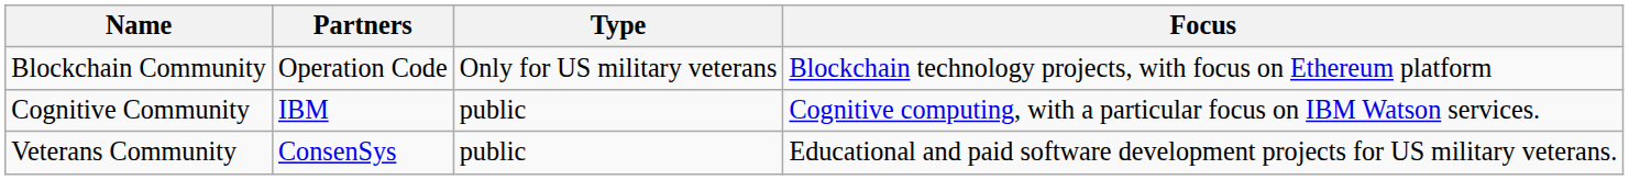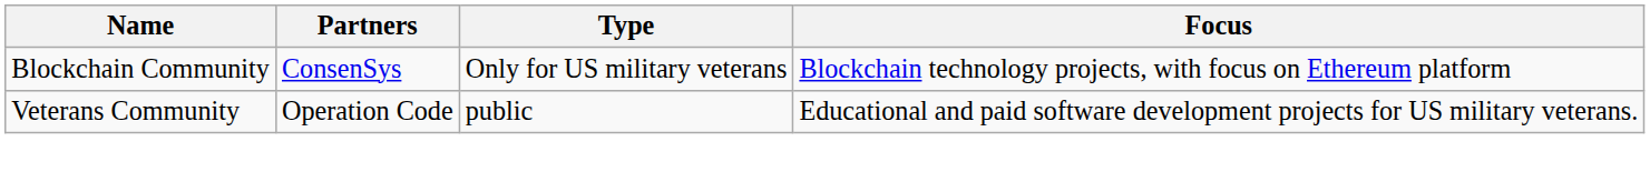 <table class="wikitable">
 <tr>
 <th>Name</th>
 <th>Partners</th>
 <th>Type</th>
 <th>Focus</th>
 </tr>
 <tr>
 <td>Blockchain Community</td>
-<td>Operation Code</td>
+<td><a href='#'>ConsenSys</a></td>
 <td>Only for US military veterans</td>
 <td><a href='#'>Blockchain</a> technology projects, with focus on <a href='#'>Ethereum</a> platform</td>
 </tr>
 <tr>
-<td>Cognitive Community</td>
-<td><a href='#'>IBM</a></td>
-<td>public</td>
-<td><a href='#'>Cognitive computing</a>, with a particular focus on <a href='#'>IBM Watson</a> services.</td>
-</tr>
-<tr>
 <td>Veterans Community</td>
-<td><a href='#'>ConsenSys</a></td>
+<td>Operation Code</td>
 <td>public</td>
 <td>Educational and paid software development projects for US military veterans.</td>
 </tr>
 </table>
